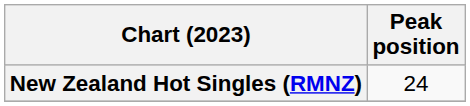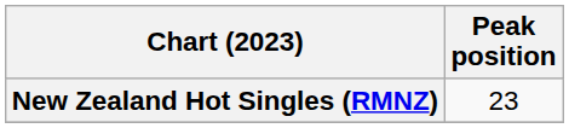 <table class="wikitable sortable plainrowheaders" style="text-align:center">
 <tr>
 <th scope="col">Chart (2023)</th>
 <th scope="col">Peak<br>position</th>
 </tr>
 <tr>
 <th scope="row">New Zealand Hot Singles (<a href='#'>RMNZ</a>)</th>
-<td>24</td>
+<td>23</td>
 </tr>
 <tr>
 </tr>
 </table>
